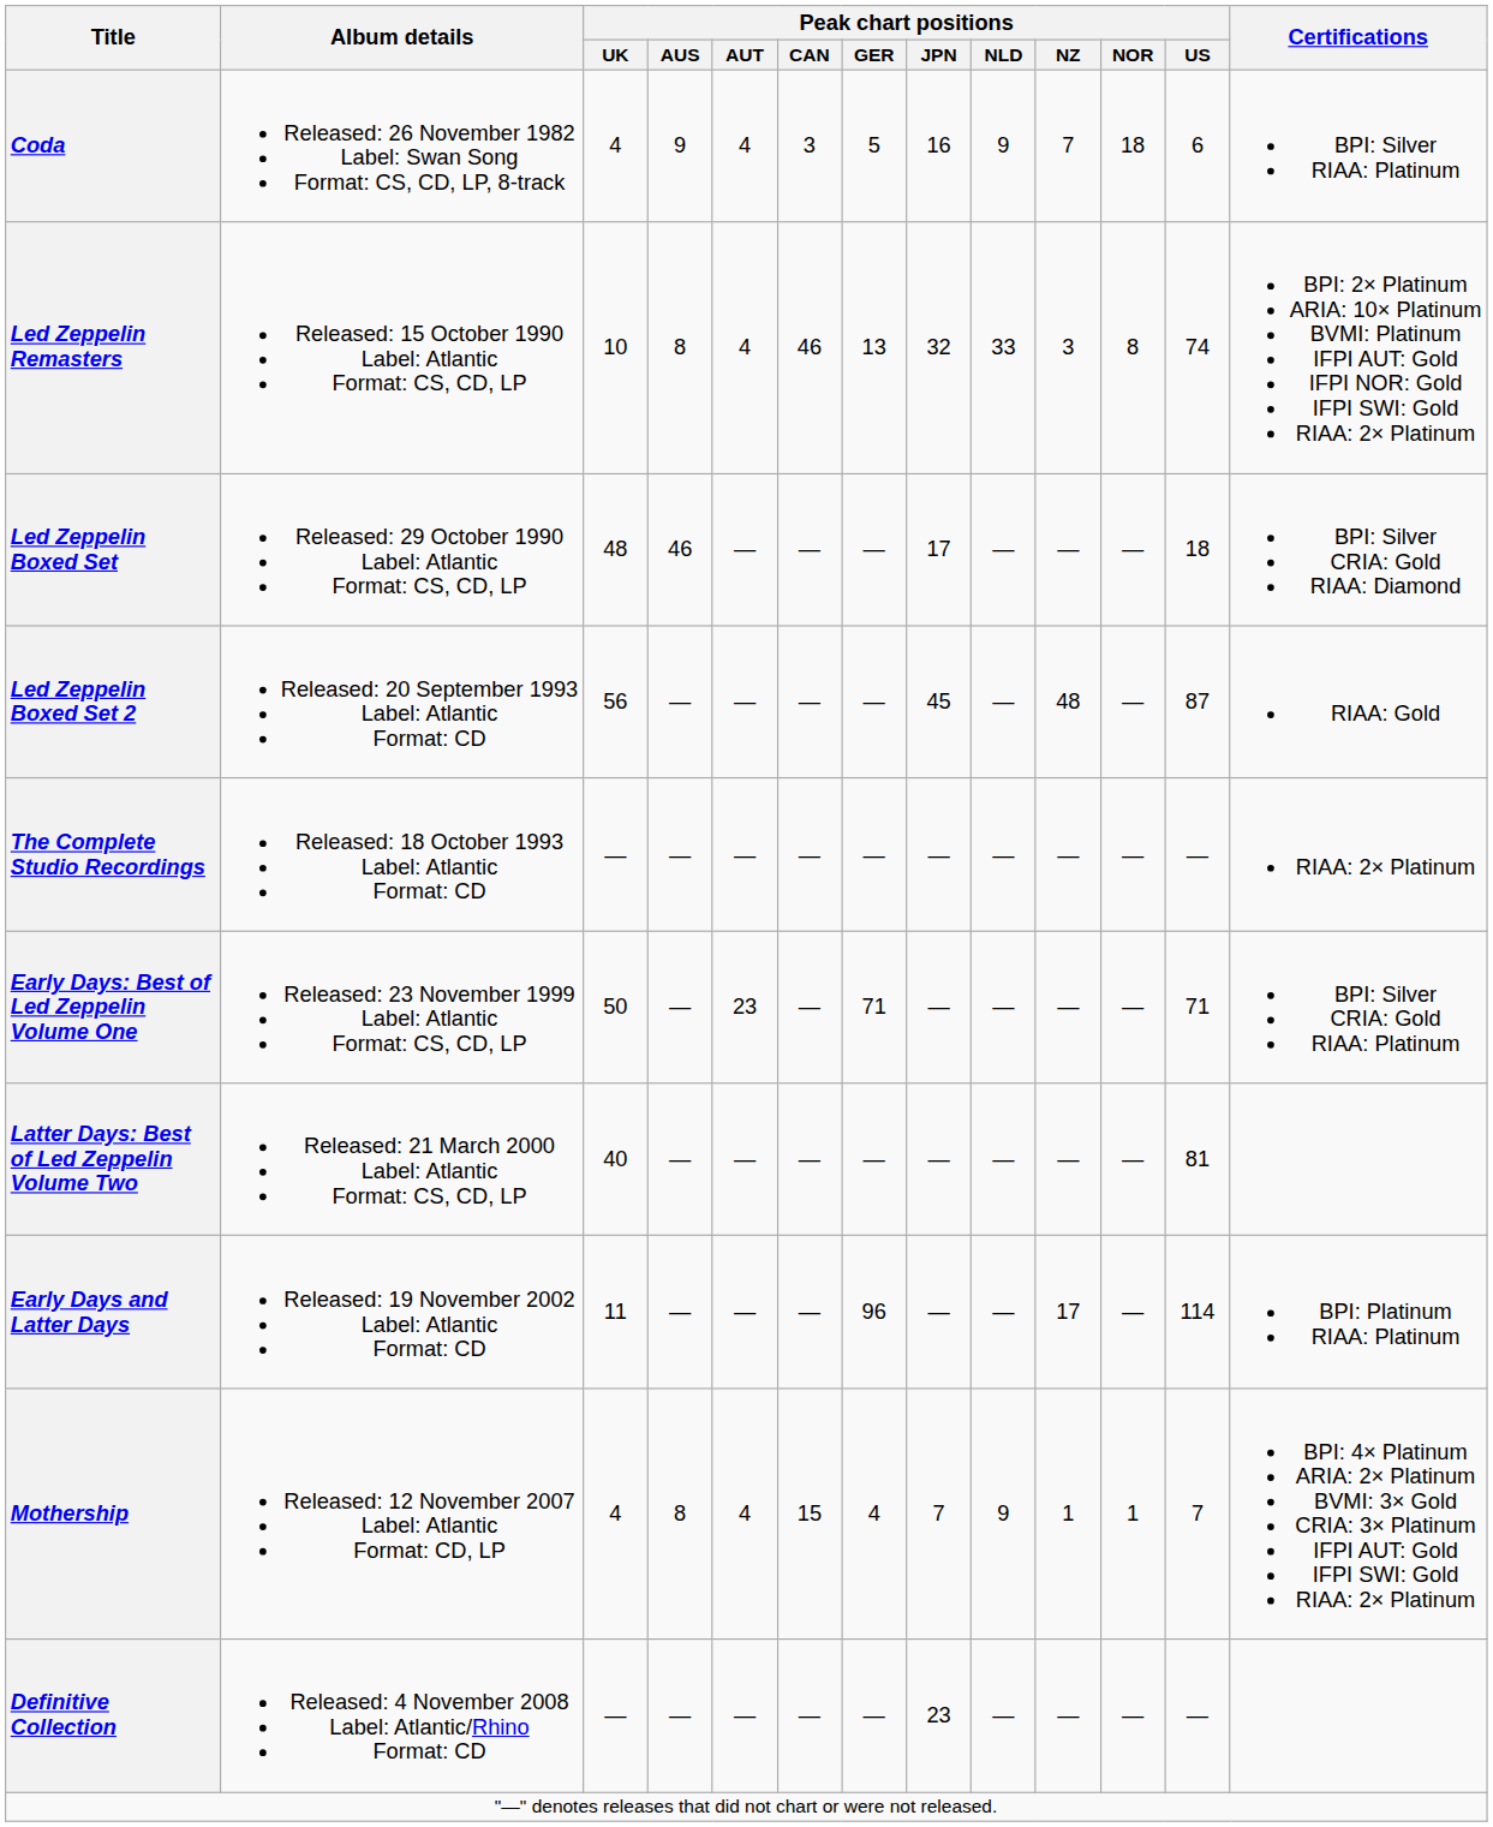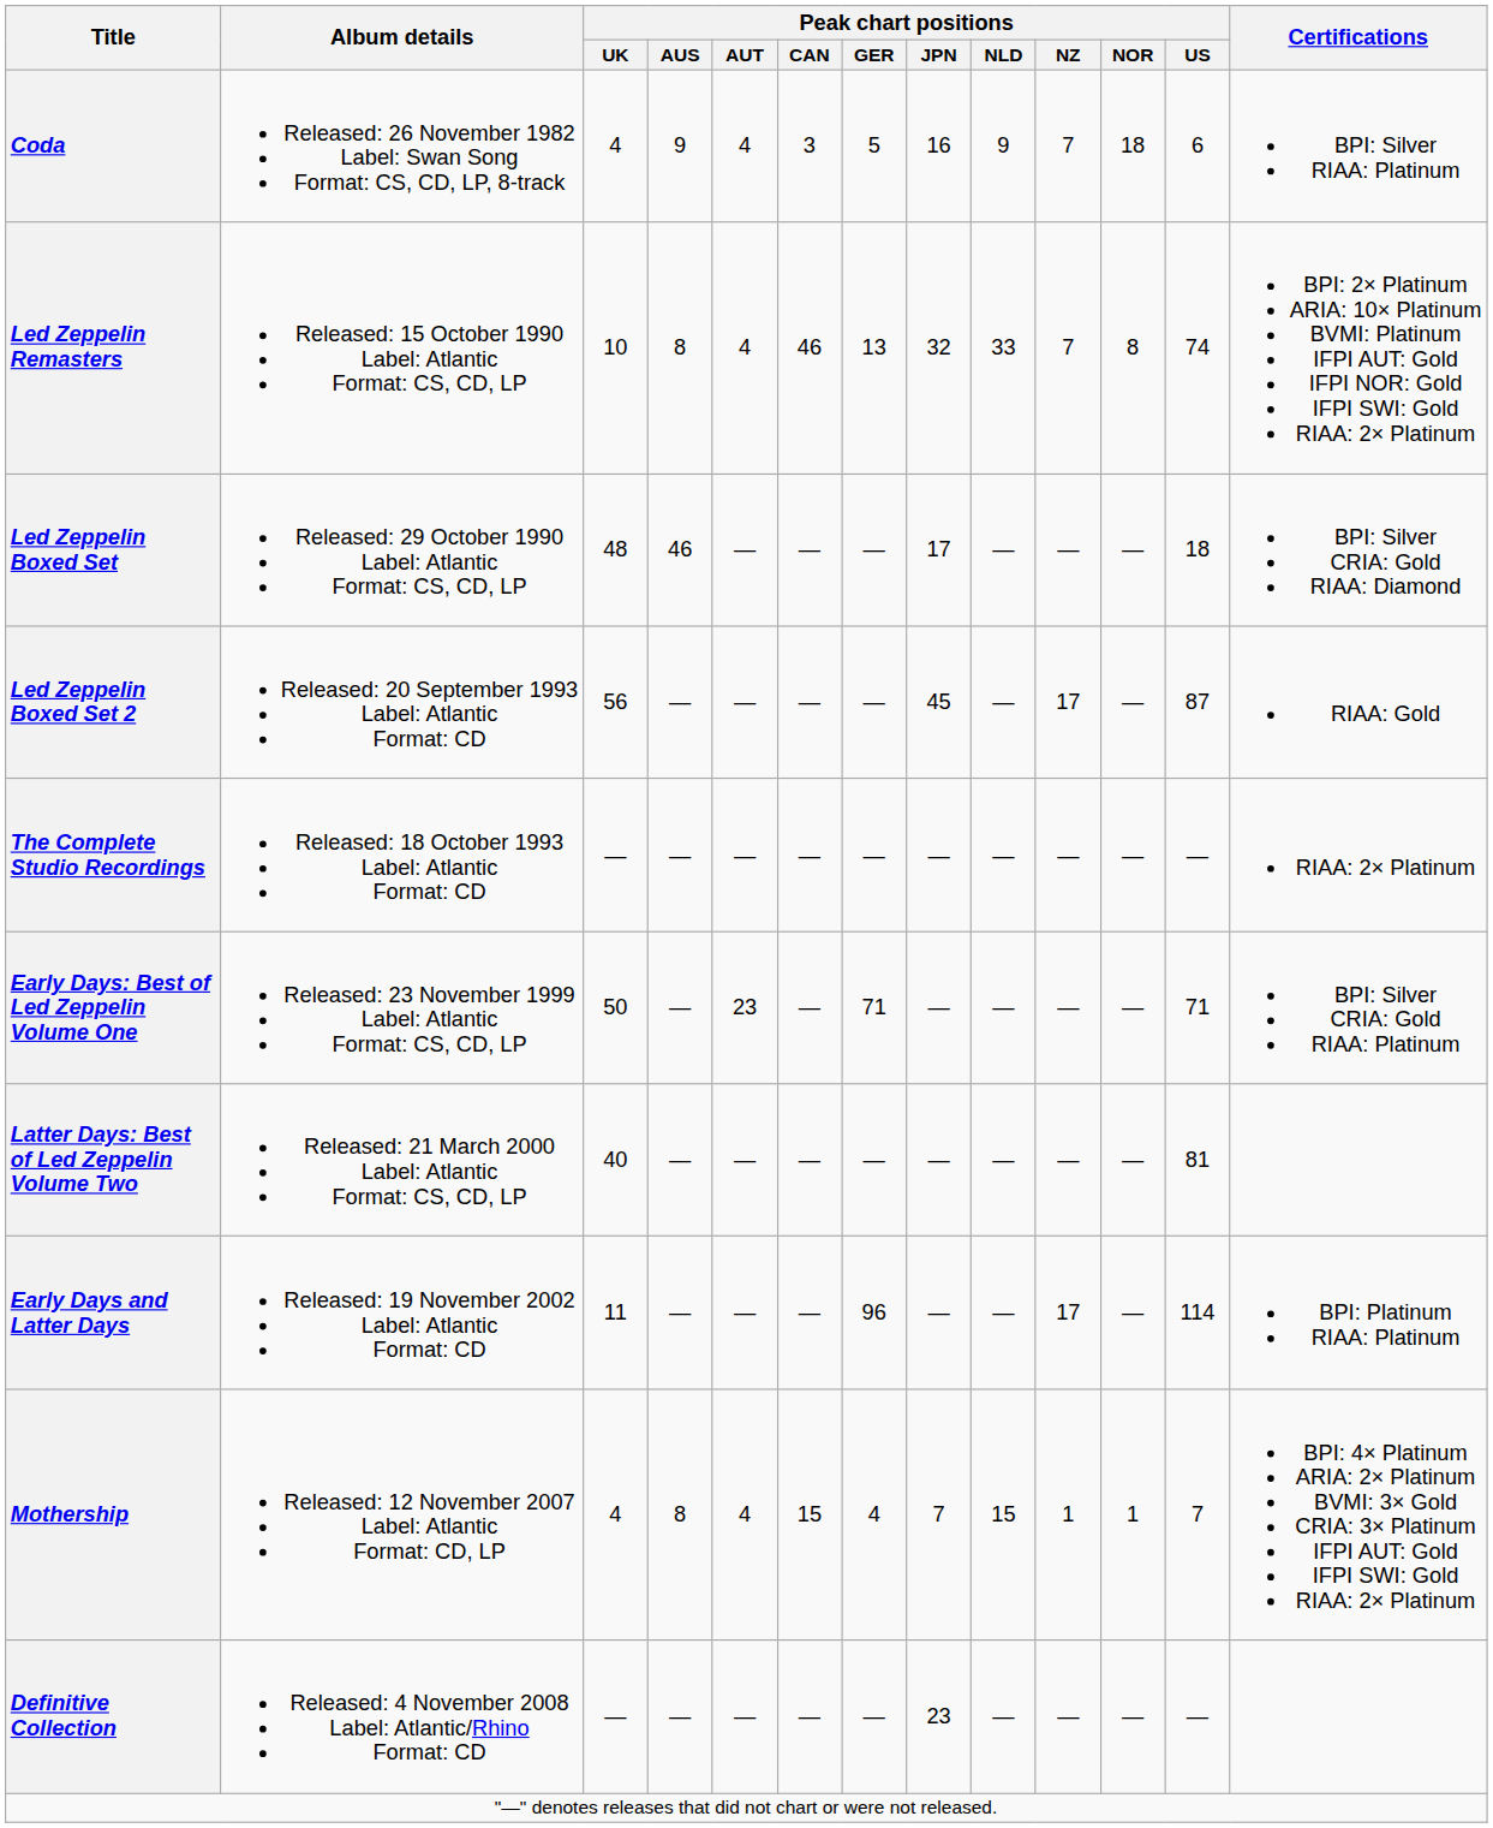 <table class="wikitable plainrowheaders" style="text-align:center;">
 <tr>
 <th scope="col" rowspan="2" style="width:150px;">Title</th>
 <th scope="col" rowspan="2">Album details</th>
 <th scope="col" colspan="10">Peak chart positions</th>
 <th scope="col" rowspan="2"><a href='#'>Certifications</a></th>
 </tr>
 <tr>
 <th style="width:3em;font-size:85%">UK<br></th>
 <th style="width:3em;font-size:85%">AUS<br></th>
 <th style="width:3em;font-size:85%">AUT<br></th>
 <th style="width:3em;font-size:85%">CAN<br></th>
 <th style="width:3em;font-size:85%">GER<br></th>
 <th style="width:3em;font-size:85%">JPN<br></th>
 <th style="width:3em;font-size:85%">NLD<br></th>
 <th style="width:3em;font-size:85%">NZ<br></th>
 <th style="width:3em;font-size:85%">NOR<br></th>
 <th style="width:3em;font-size:85%">US<br></th>
 </tr>
 <tr>
 <th scope="row" style="text-align:left"><em><a href='#'>Coda</a></em></th>
 <td><br><ul><li>Released: 26 November 1982</li><li>Label: Swan Song</li><li>Format: CS, CD, LP, 8-track</li></ul></td>
 <td>4</td>
 <td>9</td>
 <td>4</td>
 <td>3</td>
 <td>5</td>
 <td>16</td>
 <td>9</td>
 <td>7</td>
 <td>18</td>
 <td>6</td>
 <td><br><ul><li>BPI: Silver</li><li>RIAA: Platinum</li></ul></td>
 </tr>
 <tr>
 <th scope="row" style="text-align:left"><em><a href='#'>Led Zeppelin Remasters</a></em></th>
 <td><br><ul><li>Released: 15 October 1990</li><li>Label: Atlantic</li><li>Format: CS, CD, LP</li></ul></td>
 <td>10</td>
 <td>8</td>
 <td>4</td>
 <td>46</td>
 <td>13</td>
 <td>32</td>
 <td>33</td>
-<td>3</td>
+<td>7</td>
 <td>8</td>
 <td>74</td>
 <td><br><ul><li>BPI: 2× Platinum</li><li>ARIA: 10× Platinum</li><li>BVMI: Platinum</li><li>IFPI AUT: Gold</li><li>IFPI NOR: Gold</li><li>IFPI SWI: Gold</li><li>RIAA: 2× Platinum</li></ul></td>
 </tr>
 <tr>
 <th scope="row" style="text-align:left"><em><a href='#'>Led Zeppelin Boxed Set</a></em></th>
 <td><br><ul><li>Released: 29 October 1990</li><li>Label: Atlantic</li><li>Format: CS, CD, LP</li></ul></td>
 <td>48</td>
 <td>46</td>
 <td>—</td>
 <td>—</td>
 <td>—</td>
 <td>17</td>
 <td>—</td>
 <td>—</td>
 <td>—</td>
 <td>18</td>
 <td><br><ul><li>BPI: Silver</li><li>CRIA: Gold</li><li>RIAA: Diamond</li></ul></td>
 </tr>
 <tr>
 <th scope="row" style="text-align:left"><em><a href='#'>Led Zeppelin Boxed Set 2</a></em></th>
 <td><br><ul><li>Released: 20 September 1993</li><li>Label: Atlantic</li><li>Format: CD</li></ul></td>
 <td>56</td>
 <td>—</td>
 <td>—</td>
 <td>—</td>
 <td>—</td>
 <td>45</td>
 <td>—</td>
-<td>48</td>
+<td>17</td>
 <td>—</td>
 <td>87</td>
 <td><br><ul><li>RIAA: Gold</li></ul></td>
 </tr>
 <tr>
 <th scope="row" style="text-align:left"><em><a href='#'>The Complete Studio Recordings</a></em></th>
 <td><br><ul><li>Released: 18 October 1993</li><li>Label: Atlantic</li><li>Format: CD</li></ul></td>
 <td>—</td>
 <td>—</td>
 <td>—</td>
 <td>—</td>
 <td>—</td>
 <td>—</td>
 <td>—</td>
 <td>—</td>
 <td>—</td>
 <td>—</td>
 <td><br><ul><li>RIAA: 2× Platinum</li></ul></td>
 </tr>
 <tr>
 <th scope="row" style="text-align:left"><em><a href='#'>Early Days: Best of Led Zeppelin Volume One</a></em></th>
 <td><br><ul><li>Released: 23 November 1999</li><li>Label: Atlantic</li><li>Format: CS, CD, LP</li></ul></td>
 <td>50</td>
 <td>—</td>
 <td>23</td>
 <td>—</td>
 <td>71</td>
 <td>—</td>
 <td>—</td>
 <td>—</td>
 <td>—</td>
 <td>71</td>
 <td><br><ul><li>BPI: Silver</li><li>CRIA: Gold</li><li>RIAA: Platinum</li></ul></td>
 </tr>
 <tr>
 <th scope="row" style="text-align:left"><em><a href='#'>Latter Days: Best of Led Zeppelin Volume Two</a></em></th>
 <td><br><ul><li>Released: 21 March 2000</li><li>Label: Atlantic</li><li>Format: CS, CD, LP</li></ul></td>
 <td>40</td>
 <td>—</td>
 <td>—</td>
 <td>—</td>
 <td>—</td>
 <td>—</td>
 <td>—</td>
 <td>—</td>
 <td>—</td>
 <td>81</td>
 <td></td>
 </tr>
 <tr>
 <th scope="row" style="text-align:left"><em><a href='#'>Early Days and Latter Days</a></em></th>
 <td><br><ul><li>Released: 19 November 2002</li><li>Label: Atlantic</li><li>Format: CD</li></ul></td>
 <td>11</td>
 <td>—</td>
 <td>—</td>
 <td>—</td>
 <td>96</td>
 <td>—</td>
 <td>—</td>
 <td>17</td>
 <td>—</td>
 <td>114</td>
 <td><br><ul><li>BPI: Platinum</li><li>RIAA: Platinum</li></ul></td>
 </tr>
 <tr>
 <th scope="row" style="text-align:left"><em><a href='#'>Mothership</a></em></th>
 <td><br><ul><li>Released: 12 November 2007</li><li>Label: Atlantic</li><li>Format: CD, LP</li></ul></td>
 <td>4</td>
 <td>8</td>
 <td>4</td>
 <td>15</td>
 <td>4</td>
 <td>7</td>
-<td>9</td>
+<td>15</td>
 <td>1</td>
 <td>1</td>
 <td>7</td>
 <td><br><ul><li>BPI: 4× Platinum</li><li>ARIA: 2× Platinum</li><li>BVMI: 3× Gold</li><li>CRIA: 3× Platinum</li><li>IFPI AUT: Gold</li><li>IFPI SWI: Gold</li><li>RIAA: 2× Platinum</li></ul></td>
 </tr>
 <tr>
 <th scope="row" style="text-align:left"><em><a href='#'>Definitive Collection</a></em></th>
 <td><br><ul><li>Released: 4 November 2008</li><li>Label: Atlantic/<a href='#'>Rhino</a></li><li>Format: CD</li></ul></td>
 <td>—</td>
 <td>—</td>
 <td>—</td>
 <td>—</td>
 <td>—</td>
 <td>23</td>
 <td>—</td>
 <td>—</td>
 <td>—</td>
 <td>—</td>
 <td></td>
 </tr>
 <tr>
 <td colspan="21" style="text-align:center; font-size:85%;">"—" denotes releases that did not chart or were not released.</td>
 </tr>
 </table>
